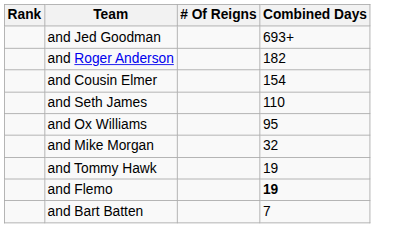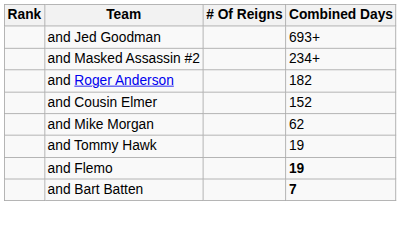 <table class="wikitable sortable">
 <tr>
 <th>Rank</th>
 <th>Team</th>
 <th># Of Reigns</th>
 <th>Combined Days</th>
 </tr>
 <tr>
 <td></td>
 <td> and Jed Goodman<br></td>
 <td></td>
 <td>693+</td>
 </tr>
 <tr>
 <td></td>
+<td> and Masked Assassin #2 <br></td>
+<td></td>
+<td>234+</td>
+</tr>
+<tr>
+<td></td>
 <td> and <a href='#'>Roger Anderson</a><br></td>
 <td></td>
 <td>182</td>
 </tr>
 <tr>
 <td></td>
 <td> and Cousin Elmer<br></td>
 <td></td>
-<td>154</td>
-</tr>
-<tr>
-<td></td>
-<td> and Seth James<br></td>
-<td></td>
-<td>110</td>
-</tr>
-<tr>
-<td></td>
-<td> and Ox Williams<br></td>
-<td></td>
-<td>95</td>
+<td>152</td>
 </tr>
 <tr>
 <td></td>
 <td> and Mike Morgan<br></td>
 <td></td>
-<td>32</td>
+<td>62</td>
 </tr>
 <tr>
 <td></td>
 <td> and Tommy Hawk</td>
 <td></td>
 <td>19</td>
 </tr>
 <tr>
 <td></td>
 <td> and Flemo<br></td>
 <td></td>
 <td><strong>19</strong></td>
 </tr>
 <tr>
 <td></td>
 <td> and Bart Batten<br></td>
 <td></td>
-<td>7</td>
+<td><strong>7</strong></td>
 </tr>
 </table>
